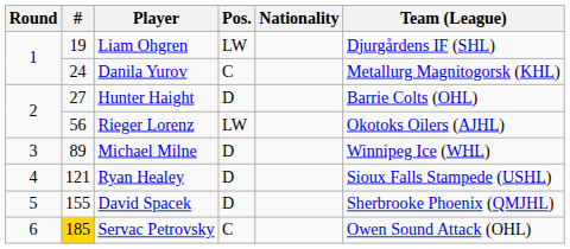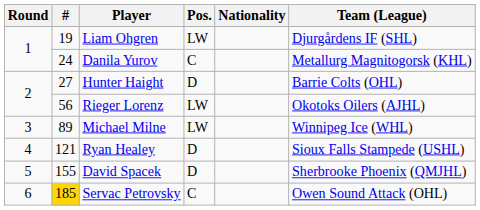 <table class="wikitable">
 <tr>
 <th>Round</th>
 <th>#</th>
 <th>Player</th>
 <th>Pos.</th>
 <th>Nationality</th>
 <th>Team (League)</th>
 </tr>
 <tr>
 <td rowspan=2 & style="text-align:center;">1</td>
 <td style="text-align:center;">19</td>
 <td><a href='#'>Liam Ohgren</a></td>
 <td>LW</td>
 <td></td>
 <td><a href='#'>Djurgårdens IF</a> (<a href='#'>SHL</a>)</td>
 </tr>
 <tr>
 <td style="text-align:center;">24</td>
 <td><a href='#'>Danila Yurov</a></td>
 <td>C</td>
 <td></td>
 <td><a href='#'>Metallurg Magnitogorsk</a> (<a href='#'>KHL</a>)</td>
 </tr>
 <tr>
 <td rowspan=2 & style="text-align:center;">2</td>
 <td style="text-align:center;">27</td>
 <td><a href='#'>Hunter Haight</a></td>
 <td>D</td>
 <td></td>
 <td><a href='#'>Barrie Colts</a> (<a href='#'>OHL</a>)</td>
 </tr>
 <tr>
 <td style="text-align:center;">56</td>
 <td><a href='#'>Rieger Lorenz</a></td>
 <td>LW</td>
 <td></td>
 <td><a href='#'>Okotoks Oilers</a> (<a href='#'>AJHL</a>)</td>
 </tr>
 <tr>
 <td style="text-align:center;">3</td>
 <td style="text-align:center;">89</td>
 <td><a href='#'>Michael Milne</a></td>
-<td>D</td>
+<td>LW</td>
 <td></td>
 <td><a href='#'>Winnipeg Ice</a> (<a href='#'>WHL</a>)</td>
 </tr>
 <tr>
 <td style="text-align:center;">4</td>
 <td style="text-align:center;">121</td>
 <td><a href='#'>Ryan Healey</a></td>
 <td>D</td>
 <td></td>
 <td><a href='#'>Sioux Falls Stampede</a> (<a href='#'>USHL</a>)</td>
 </tr>
 <tr>
 <td style="text-align:center;">5</td>
 <td style="text-align:center;">155</td>
 <td><a href='#'>David Spacek</a></td>
 <td>D</td>
 <td></td>
 <td><a href='#'>Sherbrooke Phoenix</a> (<a href='#'>QMJHL</a>)</td>
 </tr>
 <tr>
 <td style="text-align:center;">6</td>
 <td style="background: gold; text-align:center;">185</td>
 <td><a href='#'>Servac Petrovsky</a></td>
 <td>C</td>
 <td></td>
 <td><a href='#'>Owen Sound Attack</a> (OHL)</td>
 </tr>
 </table>
